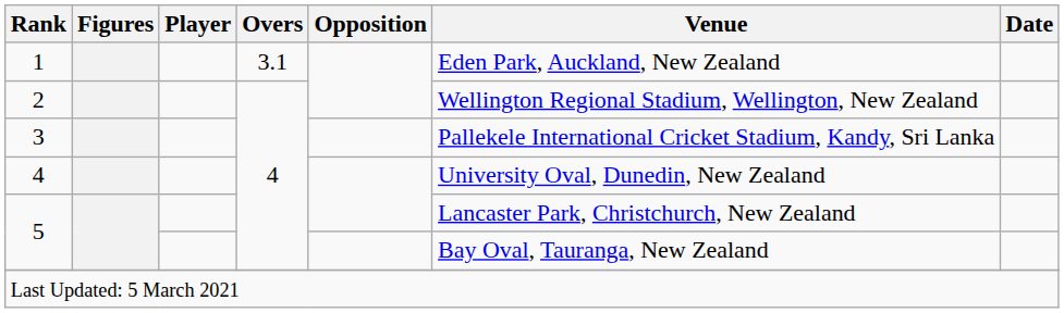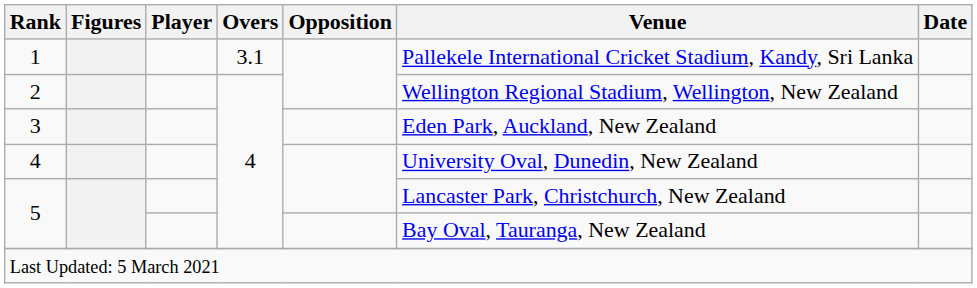 <table class="wikitable plainrowheaders sortable">
 <tr>
 <th scope=col>Rank</th>
 <th scope=col>Figures</th>
 <th scope=col>Player</th>
 <th scope=col>Overs</th>
 <th scope=col>Opposition</th>
 <th scope=col>Venue</th>
 <th scope=col>Date</th>
 </tr>
 <tr>
 <td align=center>1</td>
 <th scope=row style=text-align:center;></th>
 <td></td>
 <td align=center>3.1</td>
 <td rowspan=2></td>
-<td><a href='#'>Eden Park</a>, <a href='#'>Auckland</a>, New Zealand</td>
+<td><a href='#'>Pallekele International Cricket Stadium</a>, <a href='#'>Kandy</a>, Sri Lanka</td>
 <td></td>
 </tr>
 <tr>
 <td align=center>2</td>
 <th scope=row style=text-align:center;></th>
 <td></td>
 <td align=center rowspan=5>4</td>
 <td><a href='#'>Wellington Regional Stadium</a>, <a href='#'>Wellington</a>, New Zealand</td>
 <td></td>
 </tr>
 <tr>
 <td align=center>3</td>
 <th scope=row style=text-align:center;></th>
 <td></td>
 <td></td>
-<td><a href='#'>Pallekele International Cricket Stadium</a>, <a href='#'>Kandy</a>, Sri Lanka</td>
+<td><a href='#'>Eden Park</a>, <a href='#'>Auckland</a>, New Zealand</td>
 <td></td>
 </tr>
 <tr>
 <td align=center>4</td>
 <th scope=row style=text-align:center;></th>
 <td></td>
 <td rowspan=2></td>
 <td><a href='#'>University Oval</a>, <a href='#'>Dunedin</a>, New Zealand</td>
 <td></td>
 </tr>
 <tr>
 <td align=center rowspan=2>5</td>
 <th scope=row style=text-align:center; rowspan=2></th>
 <td></td>
 <td><a href='#'>Lancaster Park</a>, <a href='#'>Christchurch</a>, New Zealand</td>
 <td></td>
 </tr>
 <tr>
 <td> </td>
 <td></td>
 <td><a href='#'>Bay Oval</a>, <a href='#'>Tauranga</a>, New Zealand</td>
 <td></td>
 </tr>
 <tr>
 </tr>
 <tr class=sortbottom>
 <td colspan=7><small>Last Updated: 5 March 2021</small></td>
 </tr>
 </table>
